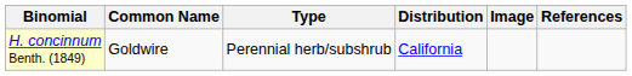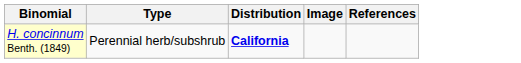 <table class="wikitable mw-collapsible ">
 <tr>
 <th>Binomial</th>
-<th>Common Name</th>
 <th>Type</th>
 <th>Distribution</th>
 <th>Image</th>
 <th>References</th>
 </tr>
 <tr>
 <td scope="row" style="background:#FFFFCC;"><em><a href='#'>H. concinnum</a></em><br><small>Benth. (1849)</small></td>
-<td>Goldwire</td>
 <td>Perennial herb/subshrub</td>
-<td><a href='#'>California</a></td>
+<td><strong><a href='#'>California</a></strong></td>
 <td></td>
 <td></td>
 </tr>
 </table>
